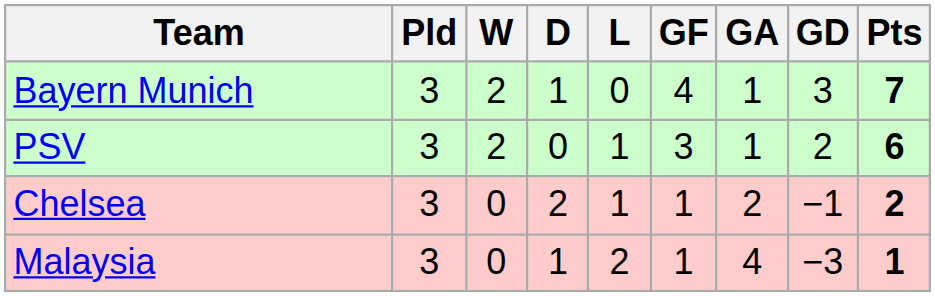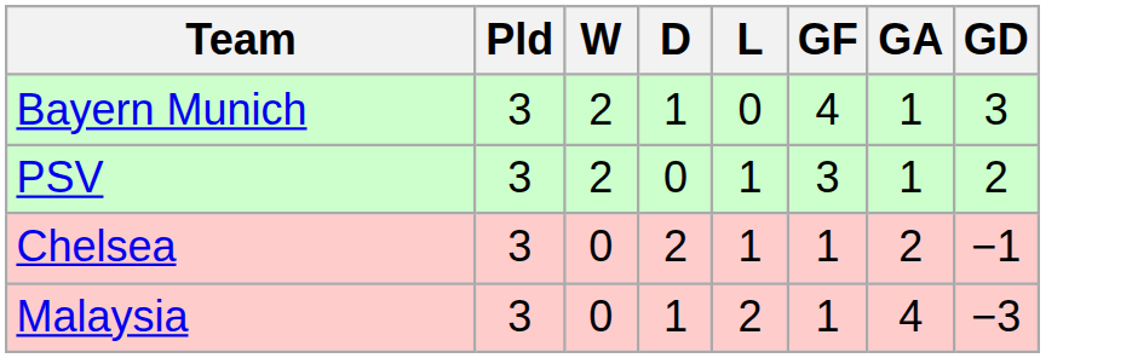 <table class="wikitable" style="text-align:center">
 <tr>
 <th style="width:165px;">Team</th>
 <th width="20">Pld</th>
 <th width="20">W</th>
 <th width="20">D</th>
 <th width="20">L</th>
 <th width="20">GF</th>
 <th width="20">GA</th>
 <th width="20">GD</th>
-<th width="20">Pts</th>
 </tr>
 <tr style="background:#cfc;">
 <td align="left"> <a href='#'>Bayern Munich</a></td>
 <td>3</td>
 <td>2</td>
 <td>1</td>
 <td>0</td>
 <td>4</td>
 <td>1</td>
 <td>3</td>
-<td><strong>7</strong></td>
 </tr>
 <tr style="background:#cfc;">
 <td align="left"> <a href='#'>PSV</a></td>
 <td>3</td>
 <td>2</td>
 <td>0</td>
 <td>1</td>
 <td>3</td>
 <td>1</td>
 <td>2</td>
-<td><strong>6</strong></td>
 </tr>
 <tr style="background:#fcc;">
 <td align="left"> <a href='#'>Chelsea</a></td>
 <td>3</td>
 <td>0</td>
 <td>2</td>
 <td>1</td>
 <td>1</td>
 <td>2</td>
 <td>−1</td>
-<td><strong>2</strong></td>
 </tr>
 <tr style="background:#fcc;">
 <td align="left"> <a href='#'>Malaysia</a></td>
 <td>3</td>
 <td>0</td>
 <td>1</td>
 <td>2</td>
 <td>1</td>
 <td>4</td>
 <td>−3</td>
-<td><strong>1</strong></td>
 </tr>
 </table>
